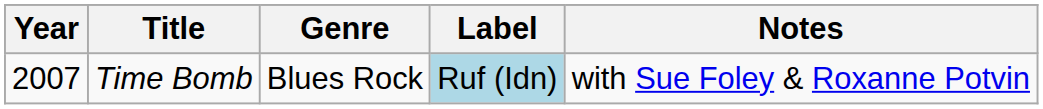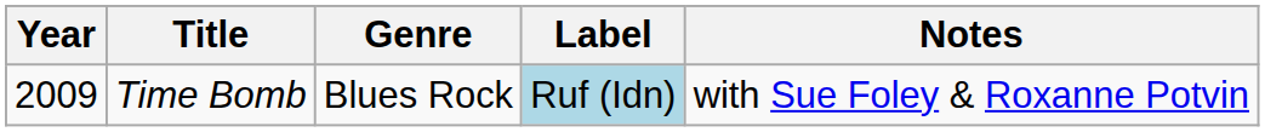 <table class="wikitable">
 <tr>
 <th>Year</th>
 <th>Title</th>
 <th>Genre</th>
 <th>Label</th>
 <th>Notes</th>
 </tr>
 <tr>
-<td>2007</td>
+<td>2009</td>
 <td><em>Time Bomb</em></td>
 <td>Blues  Rock</td>
 <td style="background: lightblue;">Ruf (Idn)</td>
 <td>with  <a href='#'>Sue Foley</a> & <a href='#'>Roxanne Potvin</a></td>
 </tr>
 </table>
